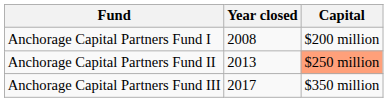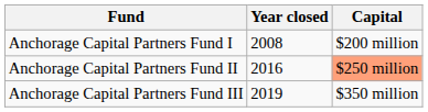 <table class="wikitable">
 <tr>
 <th>Fund</th>
 <th>Year closed</th>
 <th>Capital</th>
 </tr>
 <tr>
 <td>Anchorage Capital Partners Fund I</td>
 <td>2008</td>
 <td>$200 million</td>
 </tr>
 <tr>
 <td>Anchorage Capital Partners Fund II</td>
-<td>2013</td>
+<td>2016</td>
 <td style="background: lightsalmon;">$250 million</td>
 </tr>
 <tr>
 <td>Anchorage Capital Partners Fund III</td>
-<td>2017</td>
+<td>2019</td>
 <td>$350 million</td>
 </tr>
 </table>
